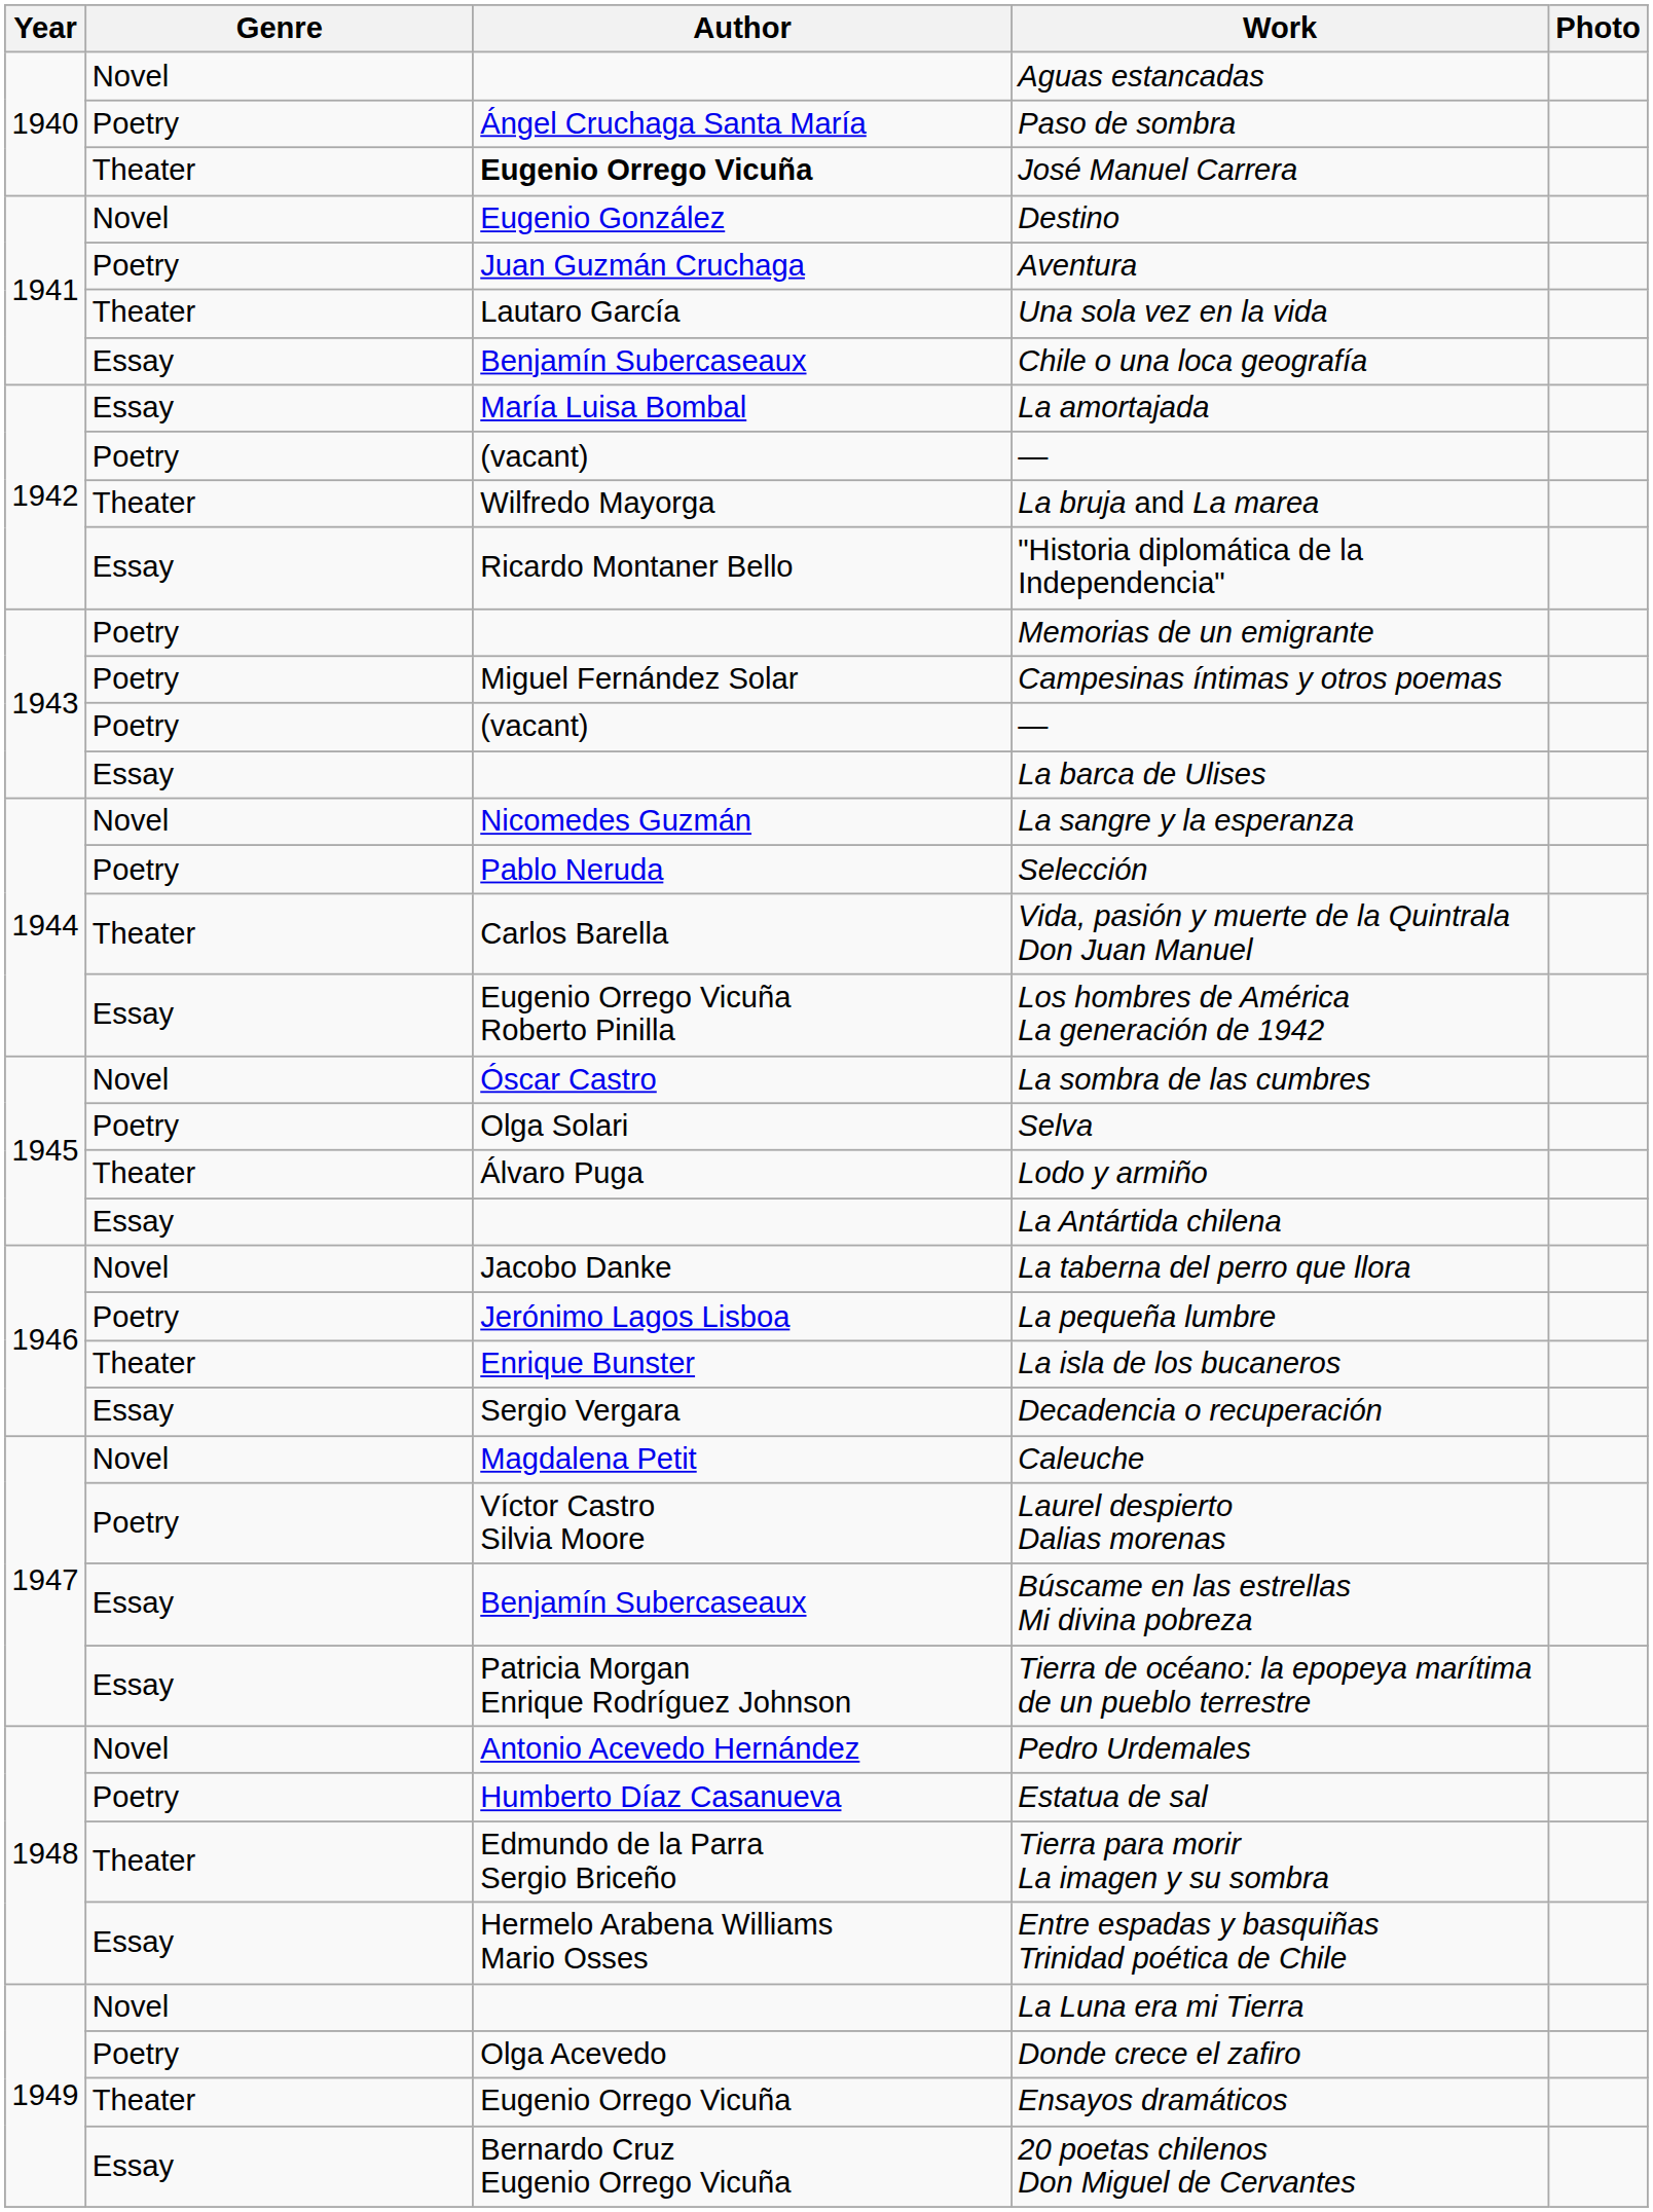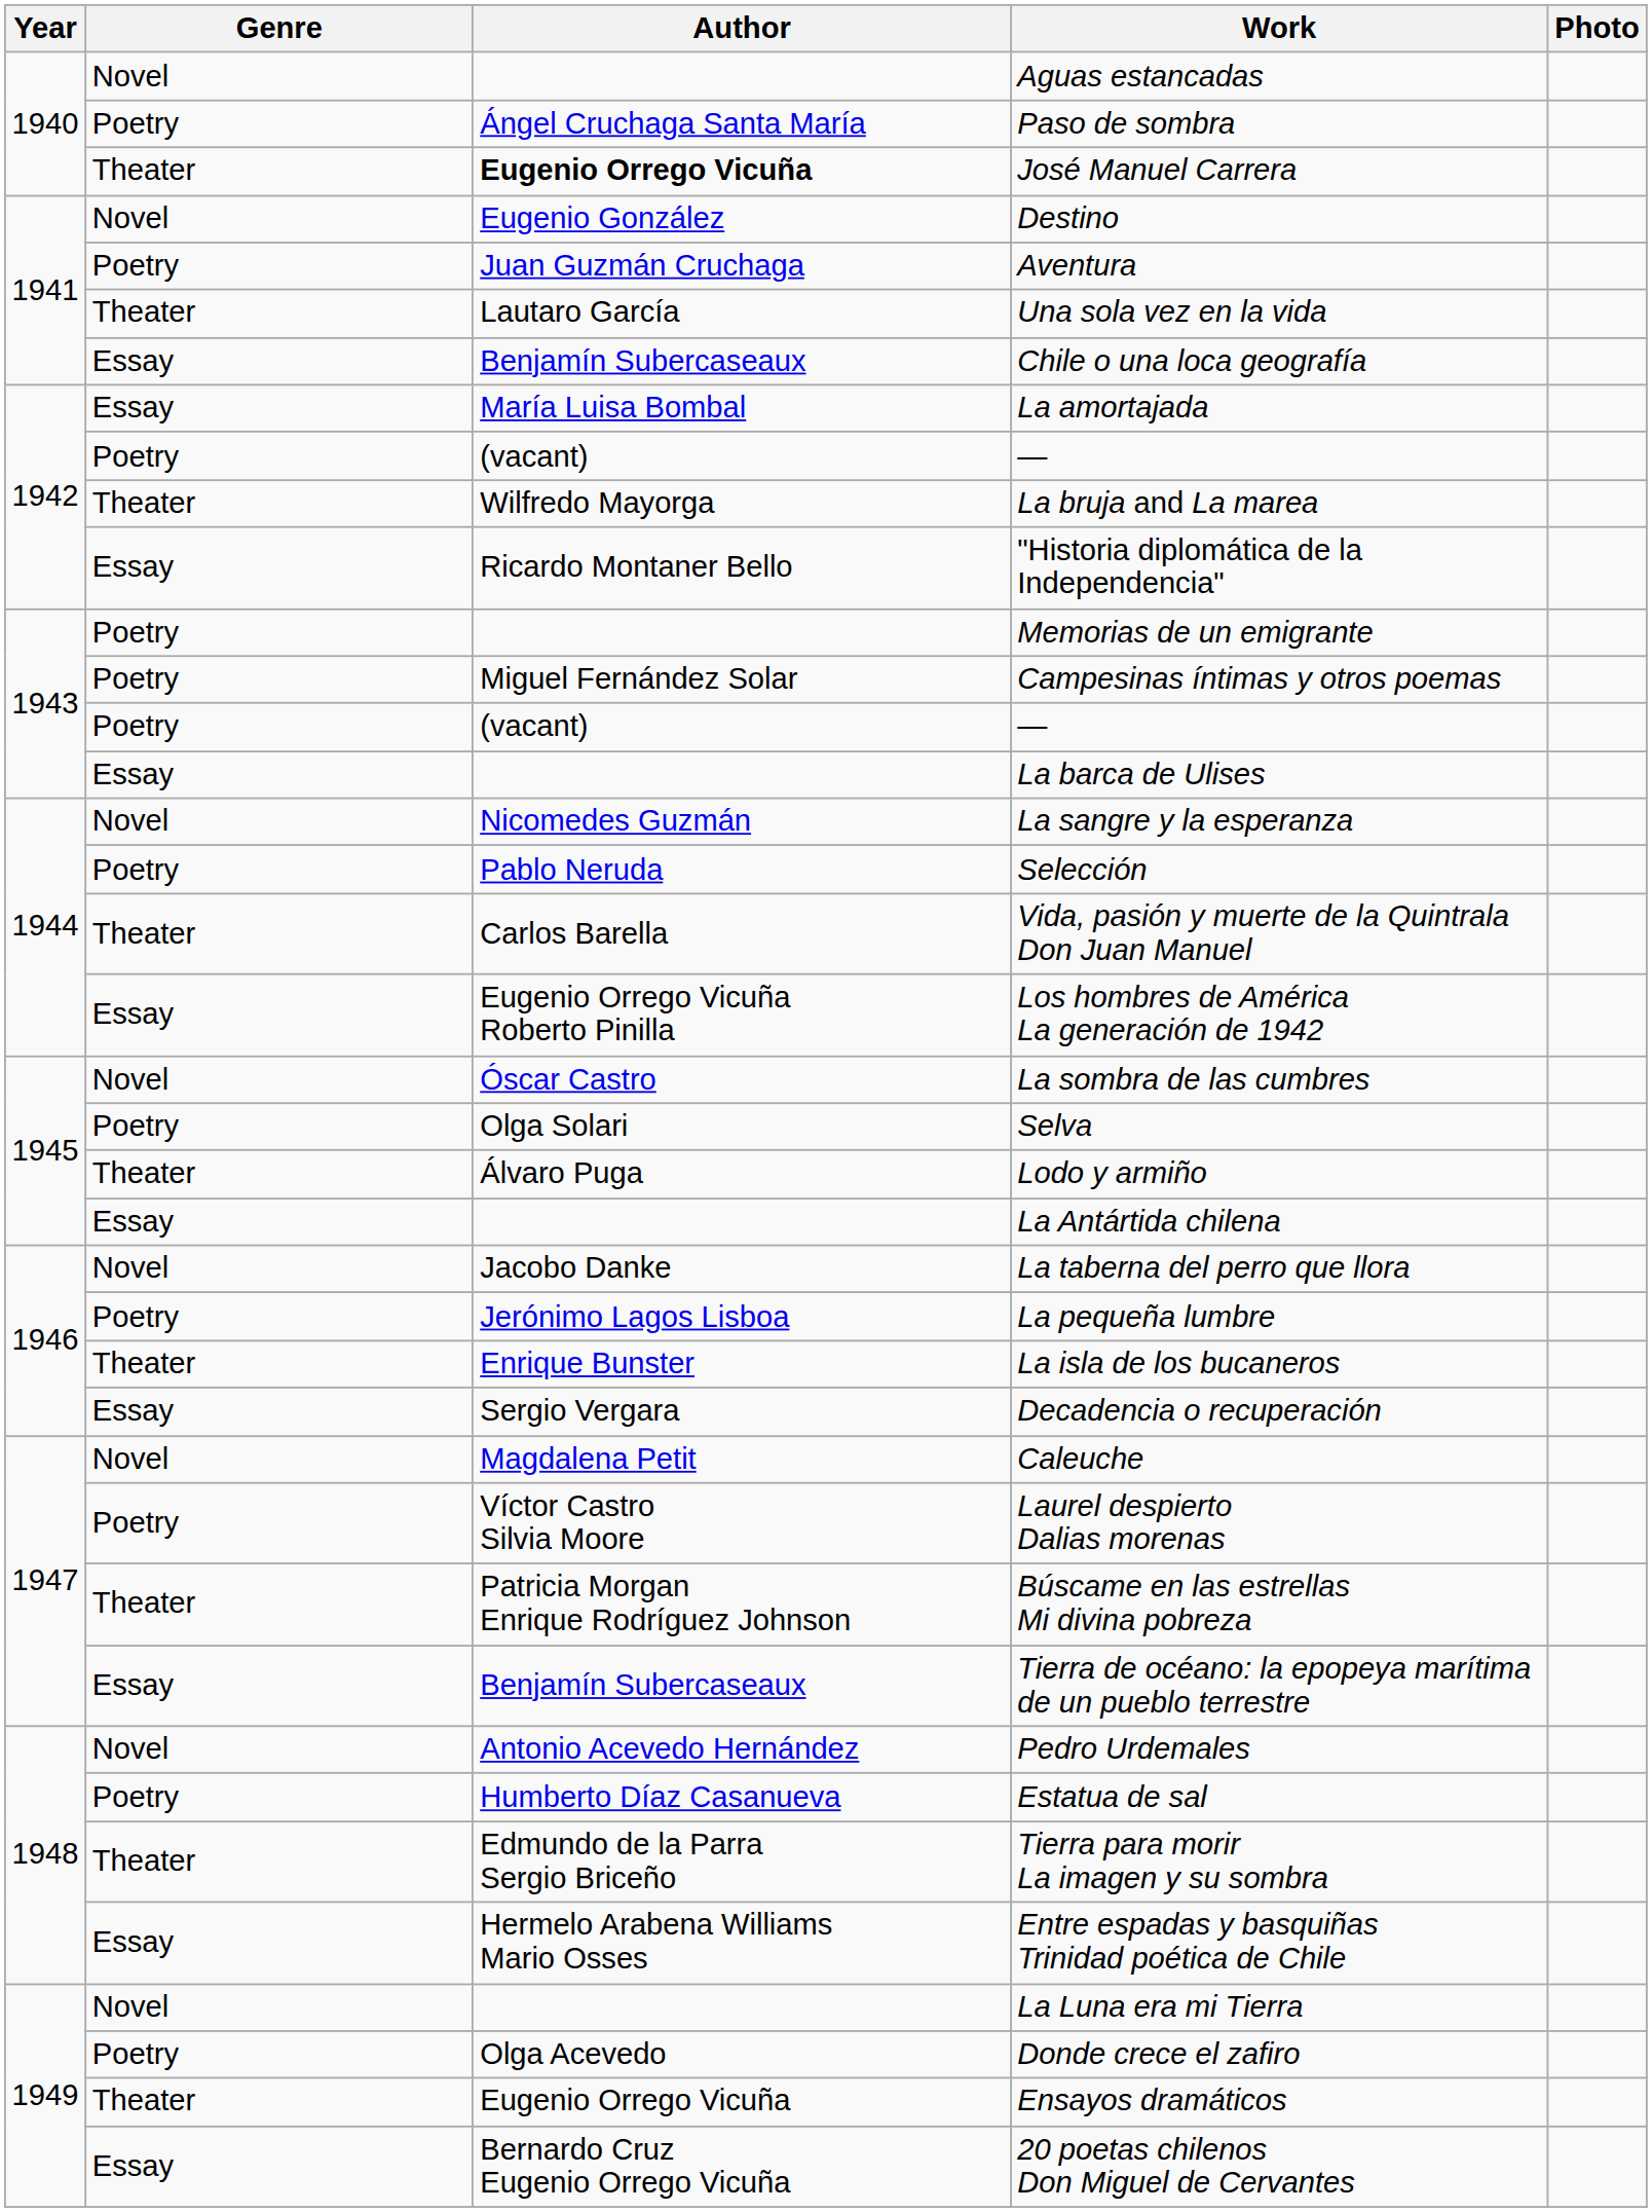 <table class="wikitable">
 <tr>
 <th width=30>Year</th>
 <th width=200>Genre</th>
 <th width=280>Author</th>
 <th width=280>Work</th>
 <th>Photo</th>
 </tr>
 <tr>
 <td rowspan=3>1940</td>
 <td>Novel</td>
 <td></td>
 <td><em>Aguas estancadas</em></td>
 <td></td>
 </tr>
 <tr>
 <td>Poetry</td>
 <td><a href='#'>Ángel Cruchaga Santa María</a></td>
 <td><em>Paso de sombra</em></td>
 <td></td>
 </tr>
 <tr>
 <td>Theater</td>
 <td><strong>Eugenio Orrego Vicuña</strong></td>
 <td><em>José Manuel Carrera</em></td>
 <td></td>
 </tr>
 <tr>
 <td rowspan=4>1941</td>
 <td>Novel</td>
 <td><a href='#'>Eugenio González</a></td>
 <td><em>Destino</em></td>
 <td></td>
 </tr>
 <tr>
 <td>Poetry</td>
 <td><a href='#'>Juan Guzmán Cruchaga</a></td>
 <td><em>Aventura</em></td>
 <td></td>
 </tr>
 <tr>
 <td>Theater</td>
 <td>Lautaro García</td>
 <td><em>Una sola vez en la vida</em></td>
 <td></td>
 </tr>
 <tr>
 <td>Essay</td>
 <td><a href='#'>Benjamín Subercaseaux</a></td>
 <td><em>Chile o una loca geografía</em></td>
 <td></td>
 </tr>
 <tr>
 <td rowspan=4>1942</td>
 <td>Essay</td>
 <td><a href='#'>María Luisa Bombal</a></td>
 <td><em>La amortajada</em></td>
 <td></td>
 </tr>
 <tr>
 <td>Poetry</td>
 <td>(vacant)</td>
 <td>—</td>
 <td></td>
 </tr>
 <tr>
 <td>Theater</td>
 <td>Wilfredo Mayorga</td>
 <td><em>La bruja</em> and <em>La marea</em></td>
 <td></td>
 </tr>
 <tr>
 <td>Essay</td>
 <td>Ricardo Montaner Bello</td>
 <td>"Historia diplomática de la Independencia"</td>
 <td></td>
 </tr>
 <tr>
 <td rowspan=4>1943</td>
 <td>Poetry</td>
 <td></td>
 <td><em>Memorias de un emigrante</em></td>
 <td></td>
 </tr>
 <tr>
 <td>Poetry</td>
 <td>Miguel Fernández Solar</td>
 <td><em>Campesinas íntimas y otros poemas</em></td>
 <td></td>
 </tr>
 <tr>
 <td>Poetry</td>
 <td>(vacant)</td>
 <td>—</td>
 <td></td>
 </tr>
 <tr>
 <td>Essay</td>
 <td></td>
 <td><em>La barca de Ulises</em></td>
 <td></td>
 </tr>
 <tr>
 <td rowspan=4>1944</td>
 <td>Novel</td>
 <td><a href='#'>Nicomedes Guzmán</a></td>
 <td><em>La sangre y la esperanza</em></td>
 <td></td>
 </tr>
 <tr>
 <td>Poetry</td>
 <td><a href='#'>Pablo Neruda</a></td>
 <td><em>Selección</em></td>
 <td></td>
 </tr>
 <tr>
 <td>Theater</td>
 <td>Carlos Barella<br></td>
 <td><em>Vida, pasión y muerte de la Quintrala</em><br><em>Don Juan Manuel</em></td>
 <td><br></td>
 </tr>
 <tr>
 <td>Essay</td>
 <td>Eugenio Orrego Vicuña<br>Roberto Pinilla</td>
 <td><em>Los hombres de América</em><br><em>La generación de 1942</em></td>
 <td></td>
 </tr>
 <tr>
 <td rowspan=4>1945</td>
 <td>Novel</td>
 <td><a href='#'>Óscar Castro</a></td>
 <td><em>La sombra de las cumbres</em></td>
 <td></td>
 </tr>
 <tr>
 <td>Poetry</td>
 <td>Olga Solari</td>
 <td><em>Selva</em></td>
 <td></td>
 </tr>
 <tr>
 <td>Theater</td>
 <td>Álvaro Puga</td>
 <td><em>Lodo y armiño</em></td>
 <td></td>
 </tr>
 <tr>
 <td>Essay</td>
 <td></td>
 <td><em>La Antártida chilena</em></td>
 <td></td>
 </tr>
 <tr>
 <td rowspan=4>1946</td>
 <td>Novel</td>
 <td>Jacobo Danke</td>
 <td><em>La taberna del perro que llora</em></td>
 <td></td>
 </tr>
 <tr>
 <td>Poetry</td>
 <td><a href='#'>Jerónimo Lagos Lisboa</a></td>
 <td><em>La pequeña lumbre</em></td>
 <td></td>
 </tr>
 <tr>
 <td>Theater</td>
 <td><a href='#'>Enrique Bunster</a></td>
 <td><em>La isla de los bucaneros</em></td>
 <td></td>
 </tr>
 <tr>
 <td>Essay</td>
 <td>Sergio Vergara</td>
 <td><em>Decadencia o recuperación</em></td>
 <td></td>
 </tr>
 <tr>
 <td rowspan=4>1947</td>
 <td>Novel</td>
 <td><a href='#'>Magdalena Petit</a></td>
 <td><em>Caleuche</em></td>
 <td></td>
 </tr>
 <tr>
 <td>Poetry</td>
 <td>Víctor Castro<br>Silvia Moore</td>
 <td><em>Laurel despierto</em><br><em>Dalias morenas</em></td>
 <td></td>
 </tr>
 <tr>
-<td>Essay</td>
-<td><a href='#'>Benjamín Subercaseaux</a></td>
+<td>Theater</td>
+<td>Patricia Morgan<br>Enrique Rodríguez Johnson</td>
 <td><em>Búscame en las estrellas</em><br><em>Mi divina pobreza</em></td>
 <td></td>
 </tr>
 <tr>
 <td>Essay</td>
-<td>Patricia Morgan<br>Enrique Rodríguez Johnson</td>
+<td><a href='#'>Benjamín Subercaseaux</a></td>
 <td><em>Tierra de océano: la epopeya marítima de un pueblo terrestre</em></td>
 <td></td>
 </tr>
 <tr>
 <td rowspan=4>1948</td>
 <td>Novel</td>
 <td><a href='#'>Antonio Acevedo Hernández</a></td>
 <td><em>Pedro Urdemales</em></td>
 <td></td>
 </tr>
 <tr>
 <td>Poetry</td>
 <td><a href='#'>Humberto Díaz Casanueva</a></td>
 <td><em>Estatua de sal</em></td>
 <td></td>
 </tr>
 <tr>
 <td>Theater</td>
 <td>Edmundo de la Parra<br>Sergio Briceño</td>
 <td><em>Tierra para morir</em><br><em>La imagen y su sombra</em></td>
 <td></td>
 </tr>
 <tr>
 <td>Essay</td>
 <td>Hermelo Arabena Williams<br>Mario Osses</td>
 <td><em>Entre espadas y basquiñas</em><br><em>Trinidad poética de Chile</em></td>
 <td></td>
 </tr>
 <tr>
 <td rowspan=4>1949</td>
 <td>Novel</td>
 <td></td>
 <td><em>La Luna era mi Tierra</em></td>
 <td></td>
 </tr>
 <tr>
 <td>Poetry</td>
 <td>Olga Acevedo</td>
 <td><em>Donde crece el zafiro</em></td>
 <td></td>
 </tr>
 <tr>
 <td>Theater</td>
 <td>Eugenio Orrego Vicuña</td>
 <td><em>Ensayos dramáticos</em></td>
 <td></td>
 </tr>
 <tr>
 <td>Essay</td>
 <td>Bernardo Cruz<br>Eugenio Orrego Vicuña</td>
 <td><em>20 poetas chilenos</em><br><em>Don Miguel de Cervantes</em></td>
 <td></td>
 </tr>
 </table>
